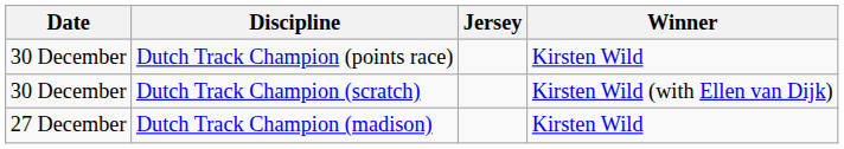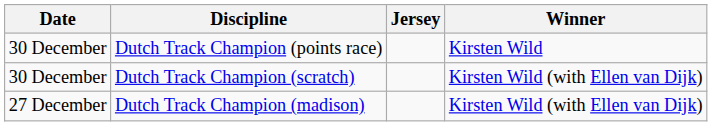 <table class="wikitable">
 <tr>
 <th>Date</th>
 <th>Discipline</th>
 <th>Jersey</th>
 <th>Winner</th>
 </tr>
 <tr>
 <td>30 December</td>
 <td><a href='#'>Dutch Track Champion</a> (points race)</td>
 <td></td>
 <td><a href='#'>Kirsten Wild</a></td>
 </tr>
 <tr>
 <td>30 December</td>
 <td><a href='#'>Dutch Track Champion (scratch)</a></td>
 <td></td>
 <td><a href='#'>Kirsten Wild</a> (with <a href='#'>Ellen van Dijk</a>)</td>
 </tr>
 <tr>
 <td>27 December</td>
 <td><a href='#'>Dutch Track Champion (madison)</a></td>
 <td></td>
-<td><a href='#'>Kirsten Wild</a></td>
+<td><a href='#'>Kirsten Wild</a> (with <a href='#'>Ellen van Dijk</a>)</td>
 </tr>
 </table>
